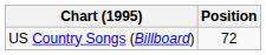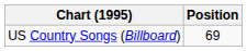 <table class="wikitable sortable">
 <tr>
 <th scope="col">Chart (1995)</th>
 <th scope="col">Position</th>
 </tr>
 <tr>
 <td>US <a href='#'>Country Songs</a> (<em><a href='#'>Billboard</a></em>)</td>
-<td align="center">72</td>
+<td align="center">69</td>
 </tr>
 </table>
